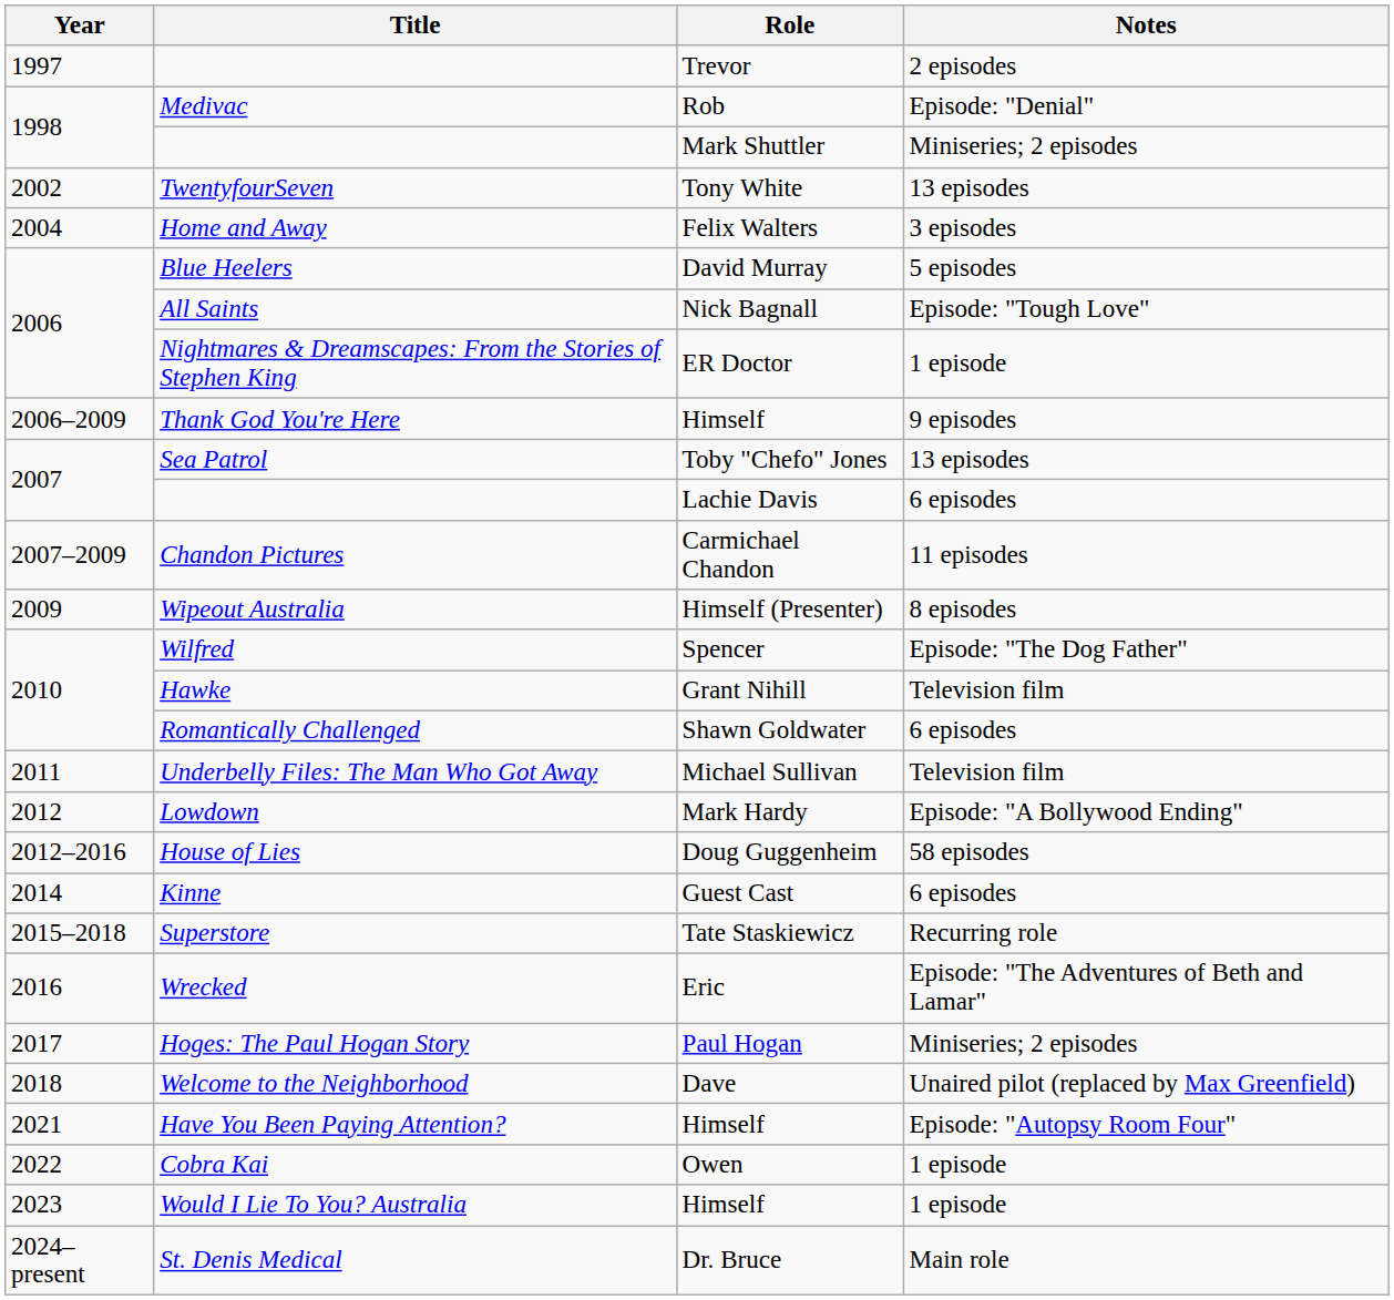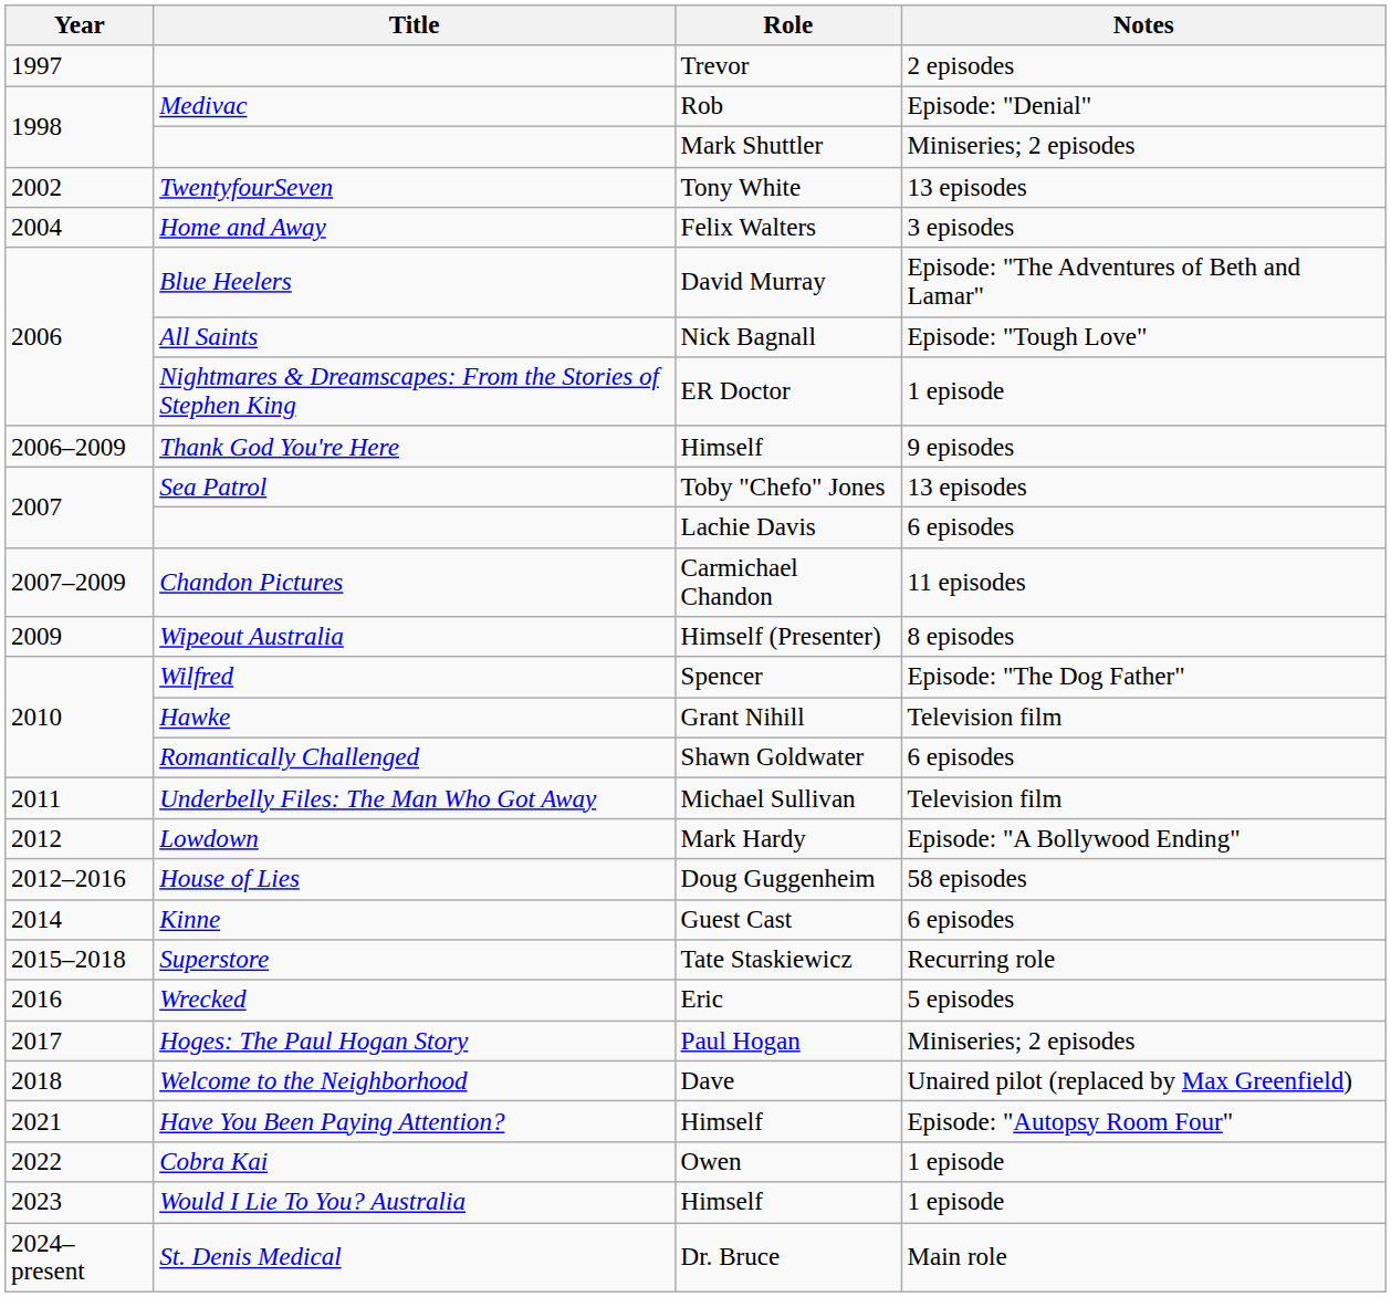 <table class="wikitable sortable">
 <tr>
 <th>Year</th>
 <th style="width:20em;">Title</th>
 <th>Role</th>
 <th class="unsortable">Notes</th>
 </tr>
 <tr>
 <td>1997</td>
 <td><em></em></td>
 <td>Trevor</td>
 <td>2 episodes</td>
 </tr>
 <tr>
 <td rowspan="2">1998</td>
 <td><em><a href='#'>Medivac</a></em></td>
 <td>Rob</td>
 <td>Episode: "Denial"</td>
 </tr>
 <tr>
 <td><em></em></td>
 <td>Mark Shuttler</td>
 <td>Miniseries; 2 episodes</td>
 </tr>
 <tr>
 <td>2002</td>
 <td><em><a href='#'>TwentyfourSeven</a></em></td>
 <td>Tony White</td>
 <td>13 episodes</td>
 </tr>
 <tr>
 <td>2004</td>
 <td><em><a href='#'>Home and Away</a></em></td>
 <td>Felix Walters</td>
 <td>3 episodes</td>
 </tr>
 <tr>
 <td rowspan="3">2006</td>
 <td><em><a href='#'>Blue Heelers</a></em></td>
 <td>David Murray</td>
-<td>5 episodes</td>
+<td>Episode: "The Adventures of Beth and Lamar"</td>
 </tr>
 <tr>
 <td><em><a href='#'>All Saints</a></em></td>
 <td>Nick Bagnall</td>
 <td>Episode: "Tough Love"</td>
 </tr>
 <tr>
 <td><em><a href='#'>Nightmares & Dreamscapes: From the Stories of Stephen King</a></em></td>
 <td>ER Doctor</td>
 <td>1 episode</td>
 </tr>
 <tr>
 <td>2006–2009</td>
 <td><em><a href='#'>Thank God You're Here</a></em></td>
 <td>Himself</td>
 <td>9 episodes</td>
 </tr>
 <tr>
 <td rowspan="2">2007</td>
 <td><em><a href='#'>Sea Patrol</a></em></td>
 <td>Toby "Chefo" Jones</td>
 <td>13 episodes</td>
 </tr>
 <tr>
 <td><em></em></td>
 <td>Lachie Davis</td>
 <td>6 episodes</td>
 </tr>
 <tr>
 <td>2007–2009</td>
 <td><em><a href='#'>Chandon Pictures</a></em></td>
 <td>Carmichael Chandon</td>
 <td>11 episodes</td>
 </tr>
 <tr>
 <td>2009</td>
 <td><em><a href='#'>Wipeout Australia</a></em></td>
 <td>Himself (Presenter)</td>
 <td>8 episodes</td>
 </tr>
 <tr>
 <td rowspan="3">2010</td>
 <td><em><a href='#'>Wilfred</a></em></td>
 <td>Spencer</td>
 <td>Episode: "The Dog Father"</td>
 </tr>
 <tr>
 <td><em><a href='#'>Hawke</a></em></td>
 <td>Grant Nihill</td>
 <td>Television film</td>
 </tr>
 <tr>
 <td><em><a href='#'>Romantically Challenged</a></em></td>
 <td>Shawn Goldwater</td>
 <td>6 episodes</td>
 </tr>
 <tr>
 <td>2011</td>
 <td><em><a href='#'>Underbelly Files: The Man Who Got Away</a></em></td>
 <td>Michael Sullivan</td>
 <td>Television film</td>
 </tr>
 <tr>
 <td>2012</td>
 <td><em><a href='#'>Lowdown</a></em></td>
 <td>Mark Hardy</td>
 <td>Episode: "A Bollywood Ending"</td>
 </tr>
 <tr>
 <td>2012–2016</td>
 <td><em><a href='#'>House of Lies</a></em></td>
 <td>Doug Guggenheim</td>
 <td>58 episodes</td>
 </tr>
 <tr>
 <td>2014</td>
 <td><em><a href='#'>Kinne</a></em></td>
 <td>Guest Cast</td>
 <td>6 episodes</td>
 </tr>
 <tr>
 <td>2015–2018</td>
 <td><em><a href='#'>Superstore</a></em></td>
 <td>Tate Staskiewicz</td>
 <td>Recurring role</td>
 </tr>
 <tr>
 <td>2016</td>
 <td><em><a href='#'>Wrecked</a></em></td>
 <td>Eric</td>
-<td>Episode: "The Adventures of Beth and Lamar"</td>
+<td>5 episodes</td>
 </tr>
 <tr>
 <td>2017</td>
 <td><em><a href='#'>Hoges: The Paul Hogan Story</a></em></td>
 <td><a href='#'>Paul Hogan</a></td>
 <td>Miniseries; 2 episodes</td>
 </tr>
 <tr>
 <td>2018</td>
 <td><em><a href='#'>Welcome to the Neighborhood</a></em></td>
 <td>Dave</td>
 <td>Unaired pilot (replaced by <a href='#'>Max Greenfield</a>)</td>
 </tr>
 <tr>
 <td>2021</td>
 <td><em><a href='#'>Have You Been Paying Attention?</a></em></td>
 <td>Himself</td>
 <td>Episode: "<a href='#'>Autopsy Room Four</a>"</td>
 </tr>
 <tr>
 <td>2022</td>
 <td><em><a href='#'>Cobra Kai</a></em></td>
 <td>Owen</td>
 <td>1 episode</td>
 </tr>
 <tr>
 <td>2023</td>
 <td><em><a href='#'>Would I Lie To You? Australia</a></em></td>
 <td>Himself</td>
 <td>1 episode</td>
 </tr>
 <tr>
 <td>2024–present</td>
 <td><em><a href='#'>St. Denis Medical</a></em></td>
 <td>Dr. Bruce</td>
 <td>Main role</td>
 </tr>
 </table>
